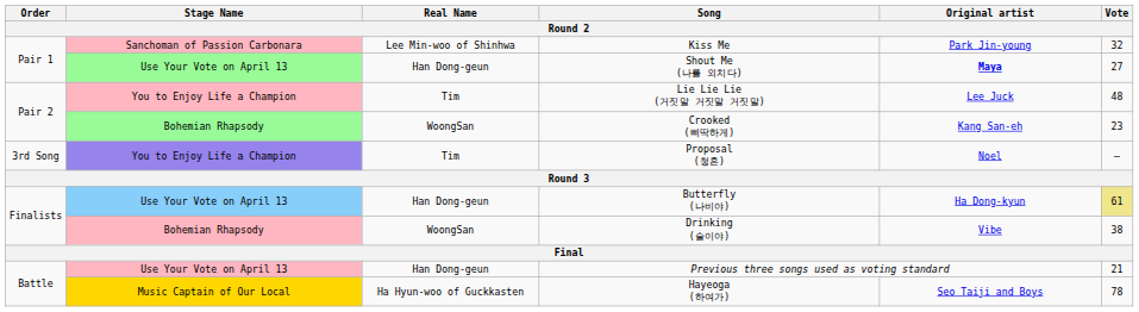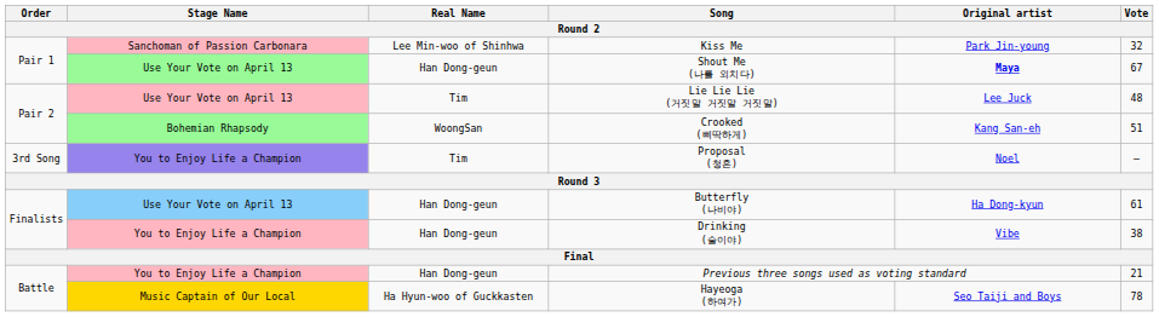 <table class="wikitable" style="text-align:center; width:95%;">
 <tr>
 <th style="width:1%;">Order</th>
 <th style="width:20%;">Stage Name</th>
 <th style="width:12%;">Real Name</th>
 <th style="width:23%;">Song</th>
 <th style="width:15%;">Original artist</th>
 <th style="width:1%;">Vote</th>
 </tr>
 <tr>
 <th colspan=6>Round 2</th>
 </tr>
 <tr>
 <td rowspan=2>Pair 1</td>
 <td bgcolor="lightpink">Sanchoman of Passion Carbonara</td>
 <td>Lee Min-woo of Shinhwa</td>
 <td>Kiss Me</td>
 <td><a href='#'>Park Jin-young</a></td>
 <td>32</td>
 </tr>
 <tr>
 <td bgcolor="palegreen">Use Your Vote on April 13</td>
 <td>Han Dong-geun</td>
 <td>Shout Me<br>(나를 외치다)</td>
 <td><strong><a href='#'>Maya</a></strong></td>
-<td>27</td>
+<td>67</td>
 </tr>
 <tr>
 <td rowspan=2>Pair 2</td>
-<td bgcolor="lightpink">You to Enjoy Life a Champion</td>
+<td bgcolor="lightpink">Use Your Vote on April 13</td>
 <td>Tim</td>
 <td>Lie Lie Lie<br>(거짓말 거짓말 거짓말)</td>
 <td><a href='#'>Lee Juck</a></td>
 <td>48</td>
 </tr>
 <tr>
 <td bgcolor="palegreen">Bohemian Rhapsody</td>
 <td>WoongSan</td>
 <td>Crooked<br>(삐딱하게)</td>
 <td><a href='#'>Kang San-eh</a></td>
-<td>23</td>
+<td>51</td>
 </tr>
 <tr>
 <td>3rd Song</td>
 <td bgcolor="#9683EC">You to Enjoy Life a Champion</td>
 <td>Tim</td>
 <td>Proposal<br>(청혼)</td>
 <td><a href='#'>Noel</a></td>
 <td>–</td>
 </tr>
 <tr>
 <th colspan=6>Round 3</th>
 </tr>
 <tr>
 <td rowspan=2>Finalists</td>
 <td bgcolor="lightskyblue">Use Your Vote on April 13</td>
 <td>Han Dong-geun</td>
 <td>Butterfly<br>(나비야)</td>
 <td><a href='#'>Ha Dong-kyun</a></td>
-<td style="background: khaki;">61</td>
+<td>61</td>
 </tr>
 <tr>
-<td bgcolor="lightpink">Bohemian Rhapsody</td>
-<td>WoongSan</td>
+<td bgcolor="lightpink">You to Enjoy Life a Champion</td>
+<td>Han Dong-geun</td>
 <td>Drinking<br>(술이야)</td>
 <td><a href='#'>Vibe</a></td>
 <td>38</td>
 </tr>
 <tr>
 <th colspan=6>Final</th>
 </tr>
 <tr>
 <td rowspan=2>Battle</td>
-<td bgcolor="lightpink">Use Your Vote on April 13</td>
+<td bgcolor="lightpink">You to Enjoy Life a Champion</td>
 <td>Han Dong-geun</td>
 <td colspan=2><em>Previous three songs used as voting standard</em></td>
 <td>21</td>
 </tr>
 <tr>
 <td bgcolor="gold">Music Captain of Our Local</td>
 <td>Ha Hyun-woo of Guckkasten</td>
 <td>Hayeoga<br>(하여가)</td>
 <td><a href='#'>Seo Taiji and Boys</a></td>
 <td>78</td>
 </tr>
 </table>
